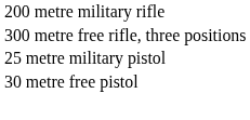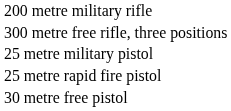 <table>
 <tr>
 <td>200 metre military rifle<br></td>
 <td></td>
 <td></td>
 <td></td>
 </tr>
 <tr>
 <td>300 metre free rifle, three positions<br></td>
 <td></td>
 <td></td>
 <td></td>
 </tr>
 <tr>
 <td>25 metre military pistol<br></td>
 <td></td>
 <td></td>
 <td></td>
 </tr>
 <tr>
+<td>25 metre rapid fire pistol<br></td>
+<td></td>
+<td></td>
+<td></td>
+</tr>
+<tr>
 <td>30 metre free pistol<br></td>
 <td></td>
 <td></td>
 <td></td>
 </tr>
 </table>
